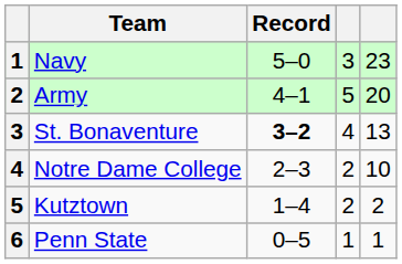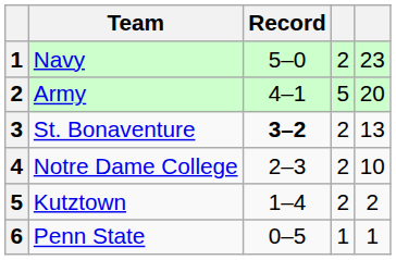 <table class="wikitable sortable collapsible plainrowheaders" style="font-size:90%;">
 <tr>
 <th scope=col></th>
 <th scope=col>Team</th>
 <th scope=col>Record</th>
 <th scope=col></th>
 <th scope=col></th>
 </tr>
 <tr bgcolor=ccffcc>
 <th align=center>1</th>
 <td> <a href='#'>Navy</a></td>
 <td align=center>5–0</td>
-<td align=center>3</td>
+<td align=center>2</td>
 <td align=center>23</td>
 </tr>
 <tr bgcolor=ccffcc>
 <th align=center>2</th>
 <td> <a href='#'>Army</a></td>
 <td align=center>4–1</td>
 <td align=center>5</td>
 <td align=center>20</td>
 </tr>
 <tr>
 <th align=center>3</th>
 <td> <a href='#'>St. Bonaventure</a></td>
 <td align=center><strong>3–2</strong></td>
-<td align=center>4</td>
+<td align=center>2</td>
 <td align=center>13</td>
 </tr>
 <tr>
 <th align=center>4</th>
 <td> <a href='#'>Notre Dame College</a></td>
 <td align=center>2–3</td>
 <td align=center>2</td>
 <td align=center>10</td>
 </tr>
 <tr>
 <th align=center>5</th>
 <td> <a href='#'>Kutztown</a></td>
 <td align=center>1–4</td>
 <td align=center>2</td>
 <td align=center>2</td>
 </tr>
 <tr>
 <th align=center>6</th>
 <td> <a href='#'>Penn State</a></td>
 <td align=center>0–5</td>
 <td align=center>1</td>
 <td align=center>1</td>
 </tr>
 </table>
